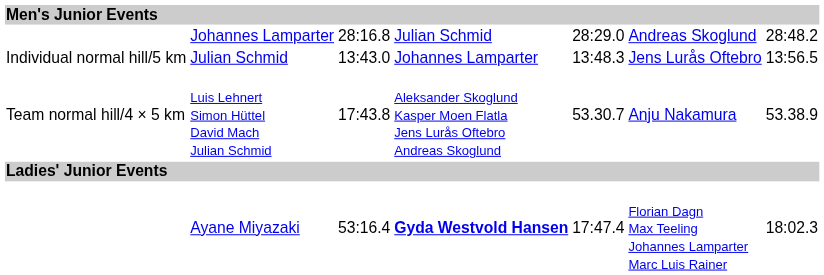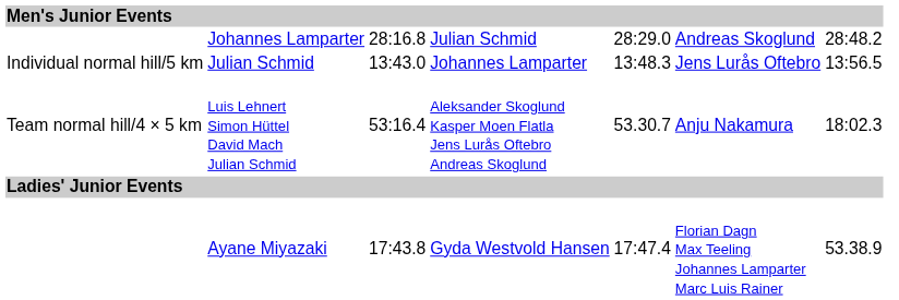 <table>
 <tr style="background:#ccc;">
 <td colspan=7><strong>Men's Junior Events</strong></td>
 </tr>
 <tr>
 <td></td>
 <td><a href='#'>Johannes Lamparter</a><br></td>
 <td>28:16.8</td>
 <td><a href='#'>Julian Schmid</a><br></td>
 <td>28:29.0</td>
 <td><a href='#'>Andreas Skoglund</a><br></td>
 <td>28:48.2</td>
 </tr>
 <tr>
 <td>Individual normal hill/5 km</td>
 <td><a href='#'>Julian Schmid</a><br></td>
 <td>13:43.0</td>
 <td><a href='#'>Johannes Lamparter</a><br></td>
 <td>13:48.3</td>
 <td><a href='#'>Jens Lurås Oftebro</a><br></td>
 <td>13:56.5</td>
 </tr>
 <tr>
 <td>Team normal hill/4 × 5 km</td>
 <td><br><small><a href='#'>Luis Lehnert</a><br><a href='#'>Simon Hüttel</a><br><a href='#'>David Mach</a><br><a href='#'>Julian Schmid</a></small></td>
-<td>17:43.8</td>
+<td>53:16.4</td>
 <td><br><small><a href='#'>Aleksander Skoglund</a><br><a href='#'>Kasper Moen Flatla</a><br><a href='#'>Jens Lurås Oftebro</a><br><a href='#'>Andreas Skoglund</a></small></td>
 <td>53.30.7</td>
 <td><a href='#'>Anju Nakamura</a><br></td>
-<td>53.38.9</td>
+<td>18:02.3</td>
 </tr>
 <tr style="background:#ccc;">
 <td colspan=7><strong>Ladies' Junior Events</strong></td>
 </tr>
 <tr>
 <td></td>
 <td><a href='#'>Ayane Miyazaki</a><br></td>
-<td>53:16.4</td>
-<td><strong><a href='#'>Gyda Westvold Hansen</a><br></strong></td>
+<td>17:43.8</td>
+<td><a href='#'>Gyda Westvold Hansen</a><br></td>
 <td>17:47.4</td>
 <td><br><small><a href='#'>Florian Dagn</a><br><a href='#'>Max Teeling</a><br><a href='#'>Johannes Lamparter</a><br><a href='#'>Marc Luis Rainer</a></small></td>
-<td>18:02.3</td>
+<td>53.38.9</td>
 </tr>
 </table>
